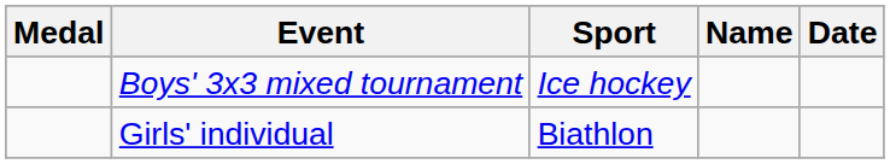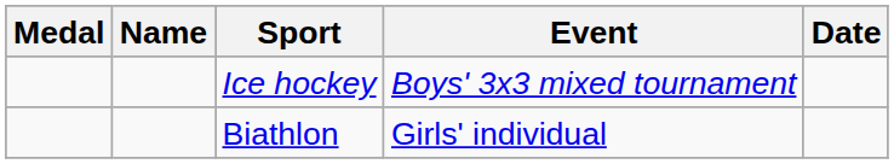 <table class="wikitable sortable" style="font-size:95%;">
 <tr>
 <th>Medal</th>
+<th>Name</th>
+<th>Sport</th>
 <th>Event</th>
-<th>Sport</th>
-<th>Name</th>
 <th>Date</th>
 </tr>
 <tr>
 <td><em></em></td>
+<td><em></em></td>
+<td><em><a href='#'>Ice hockey</a></em></td>
 <td><em><a href='#'>Boys' 3x3 mixed tournament</a></em></td>
-<td><em><a href='#'>Ice hockey</a></em></td>
-<td><em></em></td>
 <td><em></em></td>
 </tr>
 <tr>
 <td></td>
+<td></td>
+<td><a href='#'>Biathlon</a></td>
 <td><a href='#'>Girls' individual</a></td>
-<td><a href='#'>Biathlon</a></td>
-<td></td>
 <td></td>
 </tr>
 </table>
